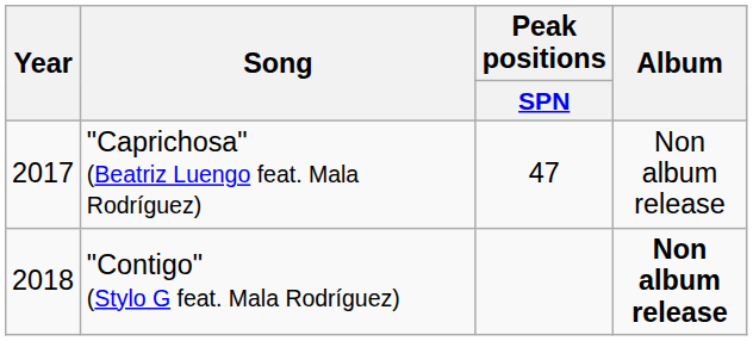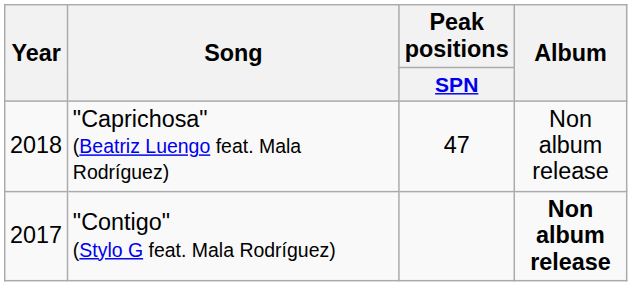 <table class="wikitable">
 <tr>
 <th rowspan="2" style="text-align:center; width:10px;">Year</th>
 <th rowspan="2" style="text-align:center; width:220px;">Song</th>
 <th style="text-align:center; width:20px;">Peak positions</th>
 <th rowspan="2" style="text-align:center; width:70px;">Album</th>
 </tr>
 <tr>
 <th scope="col" style="width:3em;font-size:90%;"><a href='#'>SPN</a><br></th>
 </tr>
 <tr>
-<td style="text-align:center;">2017</td>
+<td style="text-align:center;">2018</td>
 <td>"Caprichosa" <br><small>(<a href='#'>Beatriz Luengo</a> feat. Mala Rodríguez)</small></td>
 <td style="text-align:center;">47</td>
 <td style="text-align:center;">Non album release</td>
 </tr>
 <tr>
-<td style="text-align:center;">2018</td>
+<td style="text-align:center;">2017</td>
 <td>"Contigo" <br><small>(<a href='#'>Stylo G</a> feat. Mala Rodríguez)</small></td>
 <td style="text-align:center;"></td>
 <td style="text-align:center;"><strong>Non album release</strong></td>
 </tr>
 </table>
